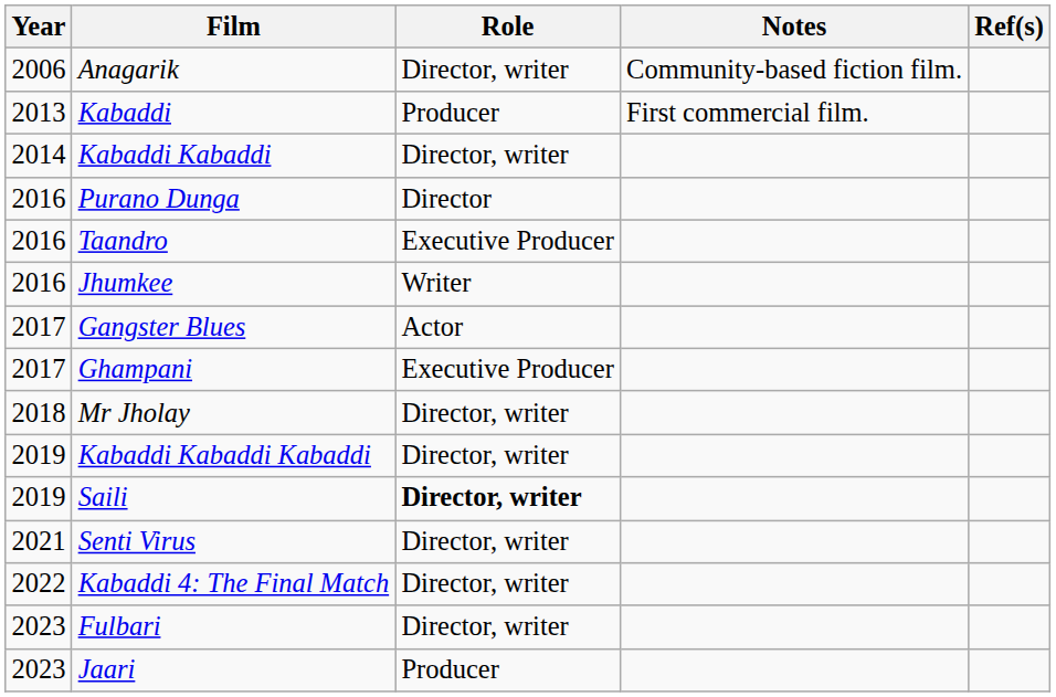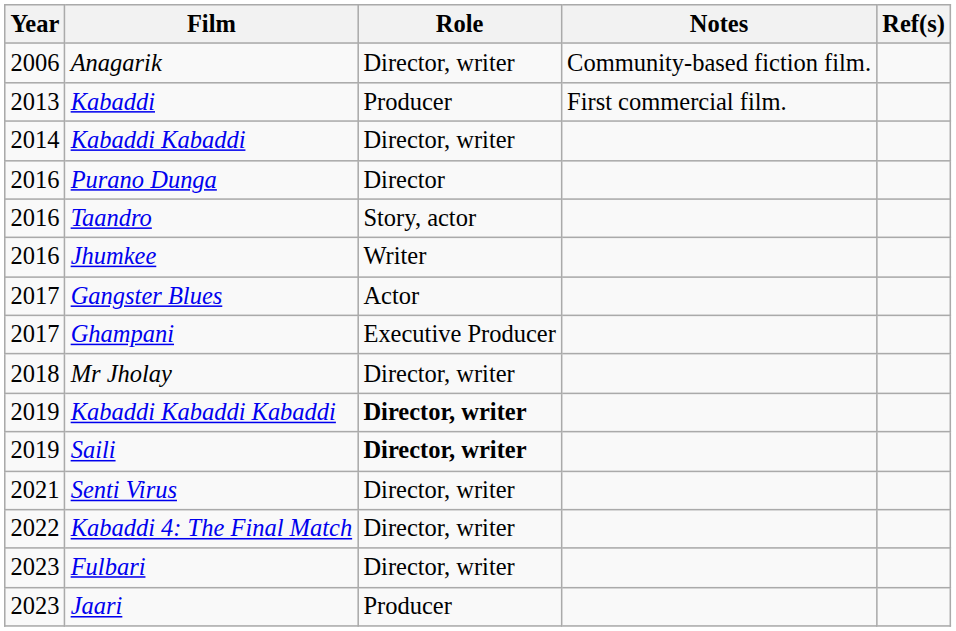 <table class="wikitable">
 <tr>
 <th>Year</th>
 <th>Film</th>
 <th>Role</th>
 <th>Notes</th>
 <th>Ref(s)</th>
 </tr>
 <tr>
 <td>2006</td>
 <td><em>Anagarik</em></td>
 <td>Director, writer</td>
 <td>Community-based fiction film.</td>
 <td></td>
 </tr>
 <tr>
 <td>2013</td>
 <td><em><a href='#'>Kabaddi</a></em></td>
 <td>Producer</td>
 <td>First commercial film.</td>
 <td></td>
 </tr>
 <tr>
 <td>2014</td>
 <td><em><a href='#'>Kabaddi Kabaddi</a></em></td>
 <td>Director, writer</td>
 <td></td>
 <td></td>
 </tr>
 <tr>
 <td>2016</td>
 <td><em><a href='#'>Purano Dunga</a></em></td>
 <td>Director</td>
 <td></td>
 <td></td>
 </tr>
 <tr>
 <td>2016</td>
 <td><em><a href='#'>Taandro</a></em></td>
-<td>Executive Producer</td>
+<td>Story, actor</td>
 <td></td>
 <td></td>
 </tr>
 <tr>
 <td>2016</td>
 <td><em><a href='#'>Jhumkee</a></em></td>
 <td>Writer</td>
 <td></td>
 <td></td>
 </tr>
 <tr>
 <td>2017</td>
 <td><em><a href='#'>Gangster Blues</a></em></td>
 <td>Actor</td>
 <td></td>
 <td></td>
 </tr>
 <tr>
 <td>2017</td>
 <td><em><a href='#'>Ghampani</a></em></td>
 <td>Executive Producer</td>
 <td></td>
 <td></td>
 </tr>
 <tr>
 <td>2018</td>
 <td><em>Mr Jholay</em></td>
 <td>Director, writer</td>
 <td></td>
 <td></td>
 </tr>
 <tr>
 <td>2019</td>
 <td><em><a href='#'>Kabaddi Kabaddi Kabaddi</a></em></td>
-<td>Director, writer</td>
+<td><strong>Director, writer</strong></td>
 <td></td>
 <td></td>
 </tr>
 <tr>
 <td>2019</td>
 <td><em><a href='#'>Saili</a></em></td>
 <td><strong>Director, writer</strong></td>
 <td></td>
 <td></td>
 </tr>
 <tr>
 <td>2021</td>
 <td><em><a href='#'>Senti Virus</a></em></td>
 <td>Director, writer</td>
 <td></td>
 <td></td>
 </tr>
 <tr>
 <td>2022</td>
 <td><em><a href='#'>Kabaddi 4: The Final Match</a></em></td>
 <td>Director, writer</td>
 <td></td>
 <td></td>
 </tr>
 <tr>
 <td>2023</td>
 <td><em><a href='#'>Fulbari</a></em></td>
 <td>Director, writer</td>
 <td></td>
 <td></td>
 </tr>
 <tr>
 <td>2023</td>
 <td><em><a href='#'>Jaari</a></em></td>
 <td>Producer</td>
 <td></td>
 <td></td>
 </tr>
 </table>
